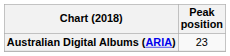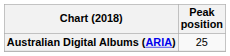 <table class="wikitable sortable plainrowheaders" style="text-align:center">
 <tr>
 <th scope="col">Chart (2018)</th>
 <th scope="col">Peak<br> position</th>
 </tr>
 <tr>
 <th scope="row">Australian Digital Albums (<a href='#'>ARIA</a>)</th>
-<td>23</td>
+<td>25</td>
 </tr>
 <tr>
 </tr>
 <tr>
 </tr>
 <tr>
 </tr>
 <tr>
 </tr>
 <tr>
 </tr>
 <tr>
 </tr>
 </table>
